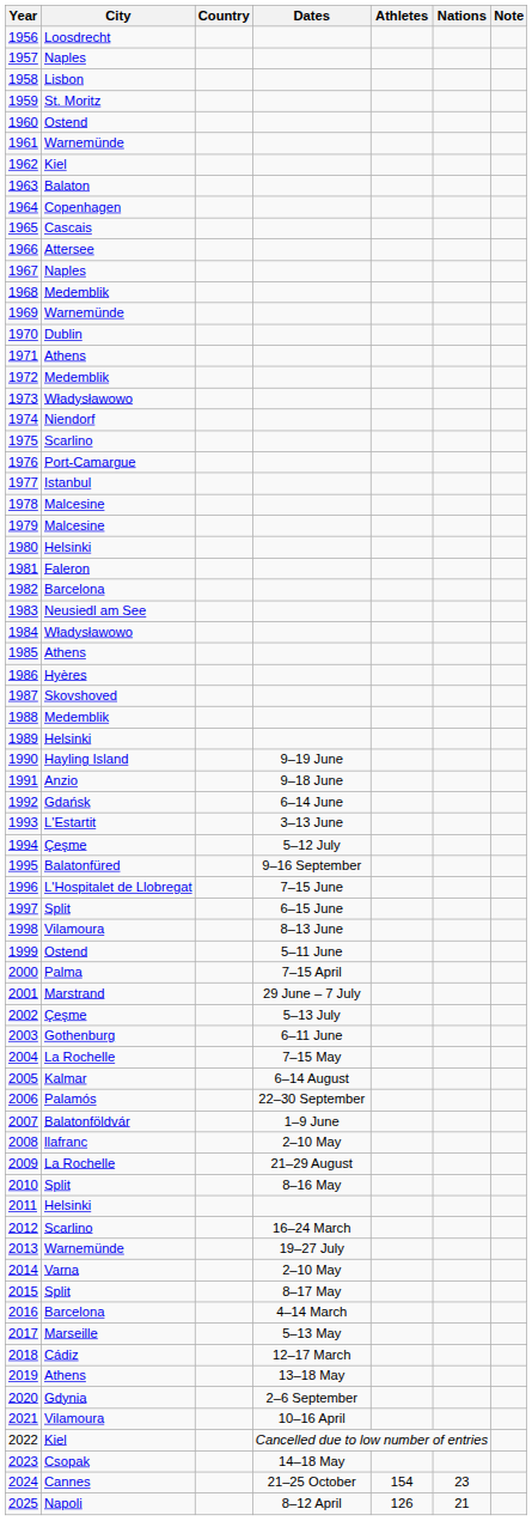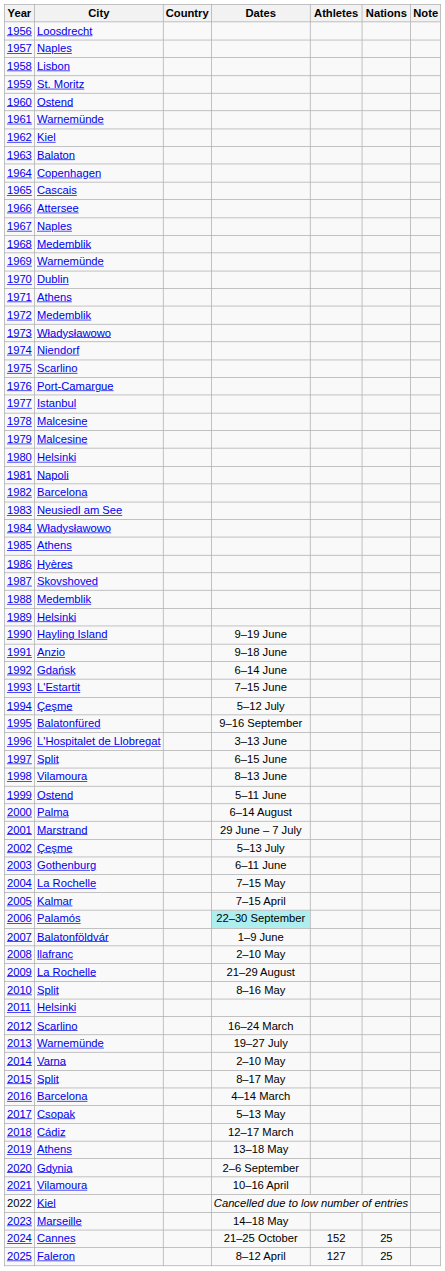 <table class="wikitable">
 <tr>
 <th>Year</th>
 <th>City</th>
 <th>Country</th>
 <th>Dates</th>
 <th>Athletes</th>
 <th>Nations</th>
 <th>Note</th>
 </tr>
 <tr>
 <td><a href='#'>1956</a></td>
 <td><a href='#'>Loosdrecht</a></td>
 <td></td>
 <td align=center></td>
 <td align=center></td>
 <td align=center></td>
 <td></td>
 </tr>
 <tr>
 <td><a href='#'>1957</a></td>
 <td><a href='#'>Naples</a></td>
 <td></td>
 <td align=center></td>
 <td align=center></td>
 <td align=center></td>
 <td></td>
 </tr>
 <tr>
 <td><a href='#'>1958</a></td>
 <td><a href='#'>Lisbon</a></td>
 <td></td>
 <td align=center></td>
 <td align=center></td>
 <td align=center></td>
 <td></td>
 </tr>
 <tr>
 <td><a href='#'>1959</a></td>
 <td><a href='#'>St. Moritz</a></td>
 <td></td>
 <td align=center></td>
 <td align=center></td>
 <td align=center></td>
 <td></td>
 </tr>
 <tr>
 <td><a href='#'>1960</a></td>
 <td><a href='#'>Ostend</a></td>
 <td></td>
 <td align=center></td>
 <td align=center></td>
 <td align=center></td>
 <td></td>
 </tr>
 <tr>
 <td><a href='#'>1961</a></td>
 <td><a href='#'>Warnemünde</a></td>
 <td></td>
 <td align=center></td>
 <td align=center></td>
 <td align=center></td>
 <td></td>
 </tr>
 <tr>
 <td><a href='#'>1962</a></td>
 <td><a href='#'>Kiel</a></td>
 <td></td>
 <td align=center></td>
 <td align=center></td>
 <td align=center></td>
 <td></td>
 </tr>
 <tr>
 <td><a href='#'>1963</a></td>
 <td><a href='#'>Balaton</a></td>
 <td></td>
 <td align=center></td>
 <td align=center></td>
 <td align=center></td>
 <td></td>
 </tr>
 <tr>
 <td><a href='#'>1964</a></td>
 <td><a href='#'>Copenhagen</a></td>
 <td></td>
 <td align=center></td>
 <td align=center></td>
 <td align=center></td>
 <td></td>
 </tr>
 <tr>
 <td><a href='#'>1965</a></td>
 <td><a href='#'>Cascais</a></td>
 <td></td>
 <td align=center></td>
 <td align=center></td>
 <td align=center></td>
 <td></td>
 </tr>
 <tr>
 <td><a href='#'>1966</a></td>
 <td><a href='#'>Attersee</a></td>
 <td></td>
 <td align=center></td>
 <td align=center></td>
 <td align=center></td>
 <td></td>
 </tr>
 <tr>
 <td><a href='#'>1967</a></td>
 <td><a href='#'>Naples</a></td>
 <td></td>
 <td align=center></td>
 <td align=center></td>
 <td align=center></td>
 <td></td>
 </tr>
 <tr>
 <td><a href='#'>1968</a></td>
 <td><a href='#'>Medemblik</a></td>
 <td></td>
 <td align=center></td>
 <td align=center></td>
 <td align=center></td>
 <td></td>
 </tr>
 <tr>
 <td><a href='#'>1969</a></td>
 <td><a href='#'>Warnemünde</a></td>
 <td></td>
 <td align=center></td>
 <td align=center></td>
 <td align=center></td>
 <td></td>
 </tr>
 <tr>
 <td><a href='#'>1970</a></td>
 <td><a href='#'>Dublin</a></td>
 <td></td>
 <td align=center></td>
 <td align=center></td>
 <td align=center></td>
 <td></td>
 </tr>
 <tr>
 <td><a href='#'>1971</a></td>
 <td><a href='#'>Athens</a></td>
 <td></td>
 <td align=center></td>
 <td align=center></td>
 <td align=center></td>
 <td></td>
 </tr>
 <tr>
 <td><a href='#'>1972</a></td>
 <td><a href='#'>Medemblik</a></td>
 <td></td>
 <td align=center></td>
 <td align=center></td>
 <td align=center></td>
 <td></td>
 </tr>
 <tr>
 <td><a href='#'>1973</a></td>
 <td><a href='#'>Władysławowo</a></td>
 <td></td>
 <td align=center></td>
 <td align=center></td>
 <td align=center></td>
 <td></td>
 </tr>
 <tr>
 <td><a href='#'>1974</a></td>
 <td><a href='#'>Niendorf</a></td>
 <td></td>
 <td align=center></td>
 <td align=center></td>
 <td align=center></td>
 <td></td>
 </tr>
 <tr>
 <td><a href='#'>1975</a></td>
 <td><a href='#'>Scarlino</a></td>
 <td></td>
 <td align=center></td>
 <td align=center></td>
 <td align=center></td>
 <td></td>
 </tr>
 <tr>
 <td><a href='#'>1976</a></td>
 <td><a href='#'>Port-Camargue</a></td>
 <td></td>
 <td align=center></td>
 <td align=center></td>
 <td align=center></td>
 <td></td>
 </tr>
 <tr>
 <td><a href='#'>1977</a></td>
 <td><a href='#'>Istanbul</a></td>
 <td></td>
 <td align=center></td>
 <td align=center></td>
 <td align=center></td>
 <td></td>
 </tr>
 <tr>
 <td><a href='#'>1978</a></td>
 <td><a href='#'>Malcesine</a></td>
 <td></td>
 <td align=center></td>
 <td align=center></td>
 <td align=center></td>
 <td></td>
 </tr>
 <tr>
 <td><a href='#'>1979</a></td>
 <td><a href='#'>Malcesine</a></td>
 <td></td>
 <td align=center></td>
 <td align=center></td>
 <td align=center></td>
 <td></td>
 </tr>
 <tr>
 <td><a href='#'>1980</a></td>
 <td><a href='#'>Helsinki</a></td>
 <td></td>
 <td align=center></td>
 <td align=center></td>
 <td align=center></td>
 <td></td>
 </tr>
 <tr>
 <td><a href='#'>1981</a></td>
-<td><a href='#'>Faleron</a></td>
+<td><a href='#'>Napoli</a></td>
 <td></td>
 <td align=center></td>
 <td align=center></td>
 <td align=center></td>
 <td></td>
 </tr>
 <tr>
 <td><a href='#'>1982</a></td>
 <td><a href='#'>Barcelona</a></td>
 <td></td>
 <td align=center></td>
 <td align=center></td>
 <td align=center></td>
 <td></td>
 </tr>
 <tr>
 <td><a href='#'>1983</a></td>
 <td><a href='#'>Neusiedl am See</a></td>
 <td></td>
 <td align=center></td>
 <td align=center></td>
 <td align=center></td>
 <td></td>
 </tr>
 <tr>
 <td><a href='#'>1984</a></td>
 <td><a href='#'>Władysławowo</a></td>
 <td></td>
 <td align=center></td>
 <td align=center></td>
 <td align=center></td>
 <td></td>
 </tr>
 <tr>
 <td><a href='#'>1985</a></td>
 <td><a href='#'>Athens</a></td>
 <td></td>
 <td align=center></td>
 <td align=center></td>
 <td align=center></td>
 <td></td>
 </tr>
 <tr>
 <td><a href='#'>1986</a></td>
 <td><a href='#'>Hyères</a></td>
 <td></td>
 <td align=center></td>
 <td align=center></td>
 <td align=center></td>
 <td></td>
 </tr>
 <tr>
 <td><a href='#'>1987</a></td>
 <td><a href='#'>Skovshoved</a></td>
 <td></td>
 <td align=center></td>
 <td align=center></td>
 <td align=center></td>
 <td></td>
 </tr>
 <tr>
 <td><a href='#'>1988</a></td>
 <td><a href='#'>Medemblik</a></td>
 <td></td>
 <td align=center></td>
 <td align=center></td>
 <td align=center></td>
 <td></td>
 </tr>
 <tr>
 <td><a href='#'>1989</a></td>
 <td><a href='#'>Helsinki</a></td>
 <td></td>
 <td align=center></td>
 <td align=center></td>
 <td align=center></td>
 <td></td>
 </tr>
 <tr>
 <td><a href='#'>1990</a></td>
 <td><a href='#'>Hayling Island</a></td>
 <td></td>
 <td align=center>9–19 June</td>
 <td align=center></td>
 <td align=center></td>
 <td></td>
 </tr>
 <tr>
 <td><a href='#'>1991</a></td>
 <td><a href='#'>Anzio</a></td>
 <td></td>
 <td align=center>9–18 June</td>
 <td align=center></td>
 <td align=center></td>
 <td></td>
 </tr>
 <tr>
 <td><a href='#'>1992</a></td>
 <td><a href='#'>Gdańsk</a></td>
 <td></td>
 <td align=center>6–14 June</td>
 <td align=center></td>
 <td align=center></td>
 <td></td>
 </tr>
 <tr>
 <td><a href='#'>1993</a></td>
 <td><a href='#'>L'Estartit</a></td>
 <td></td>
-<td align=center>3–13 June</td>
+<td align=center>7–15 June</td>
 <td align=center></td>
 <td align=center></td>
 <td></td>
 </tr>
 <tr>
 <td><a href='#'>1994</a></td>
 <td><a href='#'>Çeşme</a></td>
 <td></td>
 <td align=center>5–12 July</td>
 <td align=center></td>
 <td align=center></td>
 <td></td>
 </tr>
 <tr>
 <td><a href='#'>1995</a></td>
 <td><a href='#'>Balatonfüred</a></td>
 <td></td>
 <td align=center>9–16 September</td>
 <td align=center></td>
 <td align=center></td>
 <td></td>
 </tr>
 <tr>
 <td><a href='#'>1996</a></td>
 <td><a href='#'>L'Hospitalet de Llobregat</a></td>
 <td></td>
-<td align=center>7–15 June</td>
+<td align=center>3–13 June</td>
 <td align=center></td>
 <td align=center></td>
 <td></td>
 </tr>
 <tr>
 <td><a href='#'>1997</a></td>
 <td><a href='#'>Split</a></td>
 <td></td>
 <td align=center>6–15 June</td>
 <td align=center></td>
 <td align=center></td>
 <td></td>
 </tr>
 <tr>
 <td><a href='#'>1998</a></td>
 <td><a href='#'>Vilamoura</a></td>
 <td></td>
 <td align=center>8–13 June</td>
 <td align=center></td>
 <td align=center></td>
 <td></td>
 </tr>
 <tr>
 <td><a href='#'>1999</a></td>
 <td><a href='#'>Ostend</a></td>
 <td></td>
 <td align=center>5–11 June</td>
 <td align=center></td>
 <td align=center></td>
 <td></td>
 </tr>
 <tr>
 <td><a href='#'>2000</a></td>
 <td><a href='#'>Palma</a></td>
 <td></td>
-<td align=center>7–15 April</td>
+<td align=center>6–14 August</td>
 <td align=center></td>
 <td align=center></td>
 <td></td>
 </tr>
 <tr>
 <td><a href='#'>2001</a></td>
 <td><a href='#'>Marstrand</a></td>
 <td></td>
 <td align=center>29 June – 7 July</td>
 <td align=center></td>
 <td align=center></td>
 <td></td>
 </tr>
 <tr>
 <td><a href='#'>2002</a></td>
 <td><a href='#'>Çeşme</a></td>
 <td></td>
 <td align=center>5–13 July</td>
 <td align=center></td>
 <td align=center></td>
 <td></td>
 </tr>
 <tr>
 <td><a href='#'>2003</a></td>
 <td><a href='#'>Gothenburg</a></td>
 <td></td>
 <td align=center>6–11 June</td>
 <td align=center></td>
 <td align=center></td>
 <td></td>
 </tr>
 <tr>
 <td><a href='#'>2004</a></td>
 <td><a href='#'>La Rochelle</a></td>
 <td></td>
 <td align=center>7–15 May</td>
 <td align=center></td>
 <td align=center></td>
 <td></td>
 </tr>
 <tr>
 <td><a href='#'>2005</a></td>
 <td><a href='#'>Kalmar</a></td>
 <td></td>
-<td align=center>6–14 August</td>
+<td align=center>7–15 April</td>
 <td align=center></td>
 <td align=center></td>
 <td></td>
 </tr>
 <tr>
 <td><a href='#'>2006</a></td>
 <td><a href='#'>Palamós</a></td>
 <td></td>
-<td align=center>22–30 September</td>
+<td align=center style="background: paleturquoise;">22–30 September</td>
 <td align=center></td>
 <td align=center></td>
 <td></td>
 </tr>
 <tr>
 <td><a href='#'>2007</a></td>
 <td><a href='#'>Balatonföldvár</a></td>
 <td></td>
 <td align=center>1–9 June</td>
 <td align=center></td>
 <td align=center></td>
 <td></td>
 </tr>
 <tr>
 <td><a href='#'>2008</a></td>
 <td><a href='#'>llafranc</a></td>
 <td></td>
 <td align=center>2–10 May</td>
 <td align=center></td>
 <td align=center></td>
 <td></td>
 </tr>
 <tr>
 <td><a href='#'>2009</a></td>
 <td><a href='#'>La Rochelle</a></td>
 <td></td>
 <td align=center>21–29 August</td>
 <td align=center></td>
 <td align=center></td>
 <td></td>
 </tr>
 <tr>
 <td><a href='#'>2010</a></td>
 <td><a href='#'>Split</a></td>
 <td></td>
 <td align=center>8–16 May</td>
 <td align=center></td>
 <td align=center></td>
 <td></td>
 </tr>
 <tr>
 <td><a href='#'>2011</a></td>
 <td><a href='#'>Helsinki</a></td>
 <td></td>
 <td align=center></td>
 <td align=center></td>
 <td align=center></td>
 <td></td>
 </tr>
 <tr>
 <td><a href='#'>2012</a></td>
 <td><a href='#'>Scarlino</a></td>
 <td></td>
 <td align=center>16–24 March</td>
 <td align=center></td>
 <td align=center></td>
 <td></td>
 </tr>
 <tr>
 <td><a href='#'>2013</a></td>
 <td><a href='#'>Warnemünde</a></td>
 <td></td>
 <td align=center>19–27 July</td>
 <td align=center></td>
 <td align=center></td>
 <td></td>
 </tr>
 <tr>
 <td><a href='#'>2014</a></td>
 <td><a href='#'>Varna</a></td>
 <td></td>
 <td align=center>2–10 May</td>
 <td align=center></td>
 <td align=center></td>
 <td></td>
 </tr>
 <tr>
 <td><a href='#'>2015</a></td>
 <td><a href='#'>Split</a></td>
 <td></td>
 <td align=center>8–17 May</td>
 <td align=center></td>
 <td align=center></td>
 <td></td>
 </tr>
 <tr>
 <td><a href='#'>2016</a></td>
 <td><a href='#'>Barcelona</a></td>
 <td></td>
 <td align=center>4–14 March</td>
 <td align=center></td>
 <td align=center></td>
 <td></td>
 </tr>
 <tr>
 <td><a href='#'>2017</a></td>
-<td><a href='#'>Marseille</a></td>
+<td><a href='#'>Csopak</a></td>
 <td></td>
 <td align=center>5–13 May</td>
 <td align=center></td>
 <td align=center></td>
 <td></td>
 </tr>
 <tr>
 <td><a href='#'>2018</a></td>
 <td><a href='#'>Cádiz</a></td>
 <td></td>
 <td align=center>12–17 March</td>
 <td align=center></td>
 <td align=center></td>
 <td></td>
 </tr>
 <tr>
 <td><a href='#'>2019</a></td>
 <td><a href='#'>Athens</a></td>
 <td></td>
 <td align=center>13–18 May</td>
 <td align=center></td>
 <td align=center></td>
 <td></td>
 </tr>
 <tr>
 <td><a href='#'>2020</a></td>
 <td><a href='#'>Gdynia</a></td>
 <td></td>
 <td align=center>2–6 September</td>
 <td align=center></td>
 <td align=center></td>
 <td></td>
 </tr>
 <tr>
 <td><a href='#'>2021</a></td>
 <td><a href='#'>Vilamoura</a></td>
 <td></td>
 <td align=center>10–16 April</td>
 <td align=center></td>
 <td align=center></td>
 <td></td>
 </tr>
 <tr>
 <td>2022</td>
 <td><a href='#'>Kiel</a></td>
 <td></td>
 <td colspan=3 align=center><em>Cancelled due to low number of entries</em></td>
 <td></td>
 </tr>
 <tr>
 <td><a href='#'>2023</a></td>
-<td><a href='#'>Csopak</a></td>
+<td><a href='#'>Marseille</a></td>
 <td></td>
 <td align=center>14–18 May</td>
 <td align=center></td>
 <td align=center></td>
 <td></td>
 </tr>
 <tr>
 <td><a href='#'>2024</a></td>
 <td><a href='#'>Cannes</a></td>
 <td></td>
 <td align=center>21–25 October</td>
-<td align=center>154</td>
-<td align=center>23</td>
+<td align=center>152</td>
+<td align=center>25</td>
 <td></td>
 </tr>
 <tr>
 <td><a href='#'>2025</a></td>
-<td><a href='#'>Napoli</a></td>
+<td><a href='#'>Faleron</a></td>
 <td></td>
 <td align=center>8–12 April</td>
-<td align=center>126</td>
-<td align=center>21</td>
+<td align=center>127</td>
+<td align=center>25</td>
 <td></td>
 </tr>
 </table>
